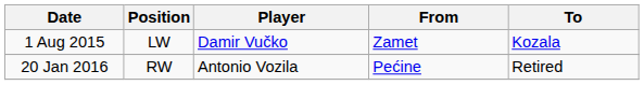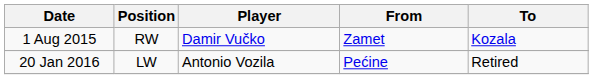 <table class="wikitable" style="font-size: 95%; text-align: center;">
 <tr>
 <th width=120>Date</th>
 <th width=60>Position</th>
 <th width=180>Player</th>
 <th width=140>From</th>
 <th width=130>To</th>
 </tr>
 <tr>
 <td>1 Aug 2015</td>
-<td>LW</td>
+<td>RW</td>
 <td style="text-align:left;"> <a href='#'>Damir Vučko</a></td>
 <td style="text-align:left;"><a href='#'>Zamet</a></td>
 <td style="text-align:left;"> <a href='#'>Kozala</a></td>
 </tr>
 <tr>
 </tr>
 <tr>
 <td>20 Jan 2016</td>
-<td>RW</td>
+<td>LW</td>
 <td style="text-align:left;"> Antonio Vozila</td>
 <td style="text-align:left;"><a href='#'>Pećine</a></td>
 <td style="text-align:left;">Retired</td>
 </tr>
 <tr>
 </tr>
 </table>
